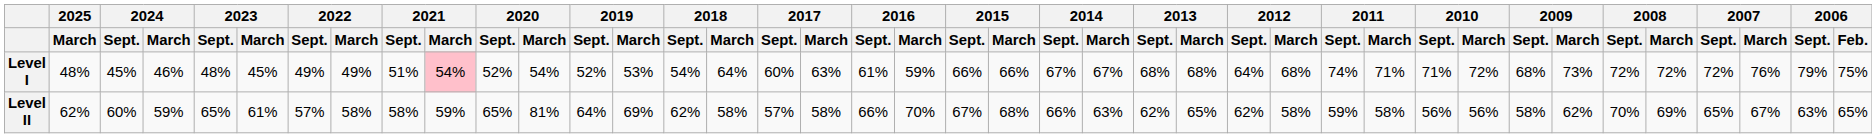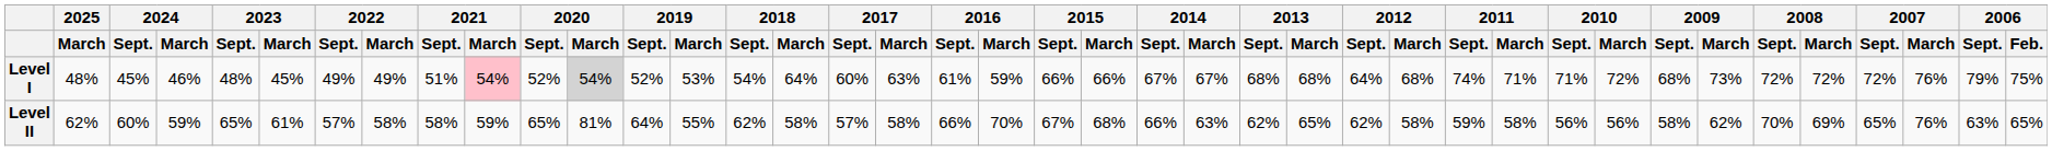 <table class="wikitable" style="text-align: center">
 <tr>
 <th colspan=1></th>
 <th>2025</th>
 <th colspan="2">2024</th>
 <th colspan="2">2023</th>
 <th colspan="2">2022</th>
 <th colspan=2>2021</th>
 <th colspan="2">2020</th>
 <th colspan=2>2019</th>
 <th colspan=2>2018</th>
 <th colspan=2>2017</th>
 <th colspan=2>2016</th>
 <th colspan=2>2015</th>
 <th colspan=2>2014</th>
 <th colspan=2>2013</th>
 <th colspan=2>2012</th>
 <th colspan=2>2011</th>
 <th colspan=2>2010</th>
 <th colspan=2>2009</th>
 <th colspan=2>2008</th>
 <th colspan=2>2007</th>
 <th colspan=2>2006</th>
 </tr>
 <tr>
 <th></th>
 <th>March</th>
 <th>Sept.</th>
 <th>March</th>
 <th>Sept.</th>
 <th>March</th>
 <th>Sept.</th>
 <th>March</th>
 <th>Sept.</th>
 <th>March</th>
 <th>Sept.</th>
 <th>March</th>
 <th>Sept.</th>
 <th>March</th>
 <th>Sept.</th>
 <th>March</th>
 <th>Sept.</th>
 <th>March</th>
 <th>Sept.</th>
 <th>March</th>
 <th>Sept.</th>
 <th>March</th>
 <th>Sept.</th>
 <th>March</th>
 <th>Sept.</th>
 <th>March</th>
 <th>Sept.</th>
 <th>March</th>
 <th>Sept.</th>
 <th>March</th>
 <th>Sept.</th>
 <th>March</th>
 <th>Sept.</th>
 <th>March</th>
 <th>Sept.</th>
 <th>March</th>
 <th>Sept.</th>
 <th>March</th>
 <th>Sept.</th>
 <th>Feb.</th>
 </tr>
 <tr>
 <th>Level I</th>
 <td>48%</td>
 <td>45%</td>
 <td>46%</td>
 <td>48%</td>
 <td>45%</td>
 <td>49%</td>
 <td>49%</td>
 <td>51%</td>
 <td style="background: pink;">54%</td>
 <td>52%</td>
-<td>54%</td>
+<td style="background: lightgrey;">54%</td>
 <td>52%</td>
 <td>53%</td>
 <td>54%</td>
 <td>64%</td>
 <td>60%</td>
 <td>63%</td>
 <td>61%</td>
 <td>59%</td>
 <td>66%</td>
 <td>66%</td>
 <td>67%</td>
 <td>67%</td>
 <td>68%</td>
 <td>68%</td>
 <td>64%</td>
 <td>68%</td>
 <td>74%</td>
 <td>71%</td>
 <td>71%</td>
 <td>72%</td>
 <td>68%</td>
 <td>73%</td>
 <td>72%</td>
 <td>72%</td>
 <td>72%</td>
 <td>76%</td>
 <td>79%</td>
 <td>75%</td>
 </tr>
 <tr>
 <th>Level II</th>
 <td>62%</td>
 <td>60%</td>
 <td>59%</td>
 <td>65%</td>
 <td>61%</td>
 <td>57%</td>
 <td>58%</td>
 <td>58%</td>
 <td>59%</td>
 <td>65%</td>
 <td>81%</td>
 <td>64%</td>
-<td>69%</td>
+<td>55%</td>
 <td>62%</td>
 <td>58%</td>
 <td>57%</td>
 <td>58%</td>
 <td>66%</td>
 <td>70%</td>
 <td>67%</td>
 <td>68%</td>
 <td>66%</td>
 <td>63%</td>
 <td>62%</td>
 <td>65%</td>
 <td>62%</td>
 <td>58%</td>
 <td>59%</td>
 <td>58%</td>
 <td>56%</td>
 <td>56%</td>
 <td>58%</td>
 <td>62%</td>
 <td>70%</td>
 <td>69%</td>
 <td>65%</td>
-<td>67%</td>
+<td>76%</td>
 <td>63%</td>
 <td>65%</td>
 </tr>
 </table>
